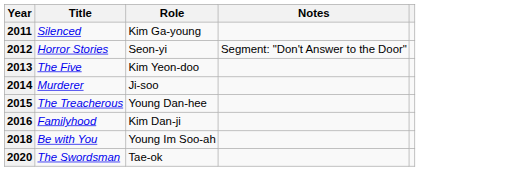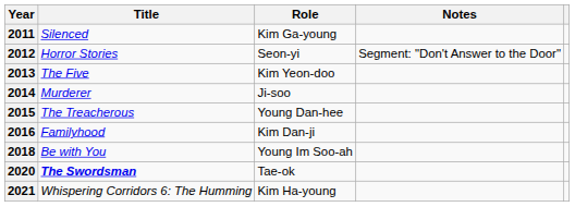 <table class="wikitable plainrowheaders sortable">
 <tr>
 <th scope="col">Year</th>
 <th scope="col">Title</th>
 <th scope="col">Role</th>
 <th scope="col">Notes</th>
 <th scope="col" class="unsortable"></th>
 </tr>
 <tr>
 <th scope="row">2011</th>
 <td><em><a href='#'>Silenced</a></em></td>
 <td>Kim Ga-young</td>
 <td></td>
 <td style="text-align:center"></td>
 </tr>
 <tr>
 <th scope="row">2012</th>
 <td><em><a href='#'>Horror Stories</a></em></td>
 <td>Seon-yi</td>
 <td>Segment: "Don't Answer to the Door"</td>
 <td style="text-align:center"></td>
 </tr>
 <tr>
 <th scope="row">2013</th>
 <td><em><a href='#'>The Five</a></em></td>
 <td>Kim Yeon-doo</td>
 <td></td>
 <td style="text-align:center"></td>
 </tr>
 <tr>
 <th scope="row">2014</th>
 <td><em><a href='#'>Murderer</a></em></td>
 <td>Ji-soo</td>
 <td></td>
 <td style="text-align:center"></td>
 </tr>
 <tr>
 <th scope="row">2015</th>
 <td><em><a href='#'>The Treacherous</a></em></td>
 <td>Young Dan-hee</td>
 <td></td>
 <td style="text-align:center"></td>
 </tr>
 <tr>
 <th scope="row">2016</th>
 <td><em><a href='#'>Familyhood</a></em></td>
 <td>Kim Dan-ji</td>
 <td></td>
 <td style="text-align:center"></td>
 </tr>
 <tr>
 <th scope="row">2018</th>
 <td><em><a href='#'>Be with You</a></em></td>
 <td>Young Im Soo-ah</td>
 <td></td>
 <td style="text-align:center"></td>
 </tr>
 <tr>
 <th scope="row">2020</th>
-<td><em><a href='#'>The Swordsman</a></em></td>
+<td><strong><em><a href='#'>The Swordsman</a></em></strong></td>
 <td>Tae-ok</td>
 <td></td>
 <td style="text-align:center"></td>
 </tr>
+<tr>
+<th scope="row">2021</th>
+<td><em>Whispering Corridors 6: The Humming</em></td>
+<td>Kim Ha-young</td>
+<td></td>
+<td style="text-align:center"></td>
+</tr>
 </table>
